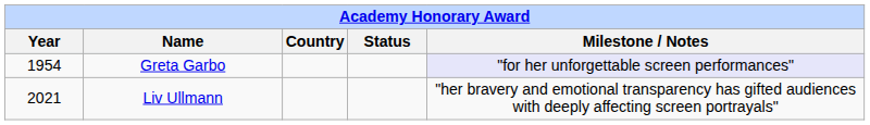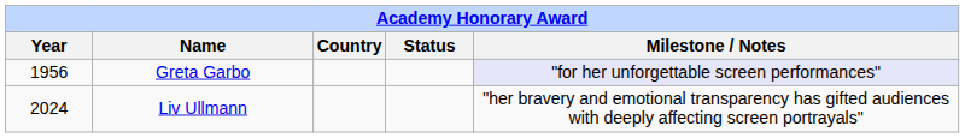 <table class="wikitable" style="text-align: center">
 <tr ---- bgcolor="#bfd7ff">
 <td colspan="5" align="center"><strong><a href='#'>Academy Honorary Award</a></strong></td>
 </tr>
 <tr ---- bgcolor="#ebf5ff">
 <th width="75">Year</th>
 <th width="200">Name</th>
 <th width="50">Country</th>
 <th width="75">Status</th>
 <th width="450">Milestone / Notes</th>
 </tr>
 <tr>
-<td style="text-align: center">1954</td>
+<td style="text-align: center">1956</td>
 <td><a href='#'>Greta Garbo</a></td>
 <td style="text-align: center"></td>
 <td></td>
 <td style="background: lavender;">"for her unforgettable screen performances"</td>
 </tr>
 <tr>
-<td style="text-align: center">2021</td>
+<td style="text-align: center">2024</td>
 <td><a href='#'>Liv Ullmann</a></td>
 <td style="text-align: center"></td>
 <td></td>
 <td>"her bravery and emotional transparency has gifted audiences with deeply affecting screen portrayals"</td>
 </tr>
 </table>
